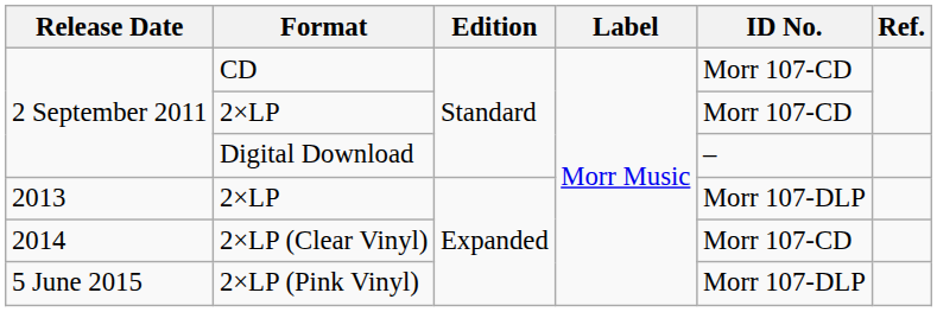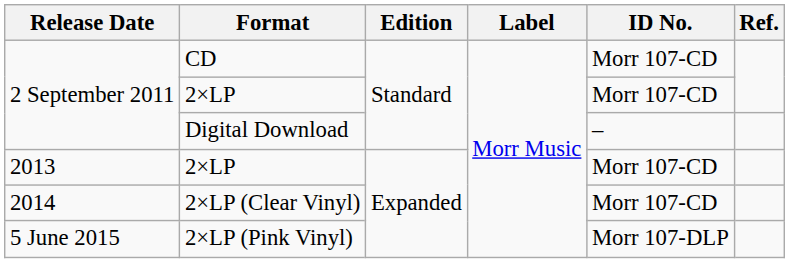 <table class="wikitable">
 <tr>
 <th>Release Date</th>
 <th>Format</th>
 <th>Edition</th>
 <th>Label</th>
 <th>ID No.</th>
 <th>Ref.</th>
 </tr>
 <tr>
 <td rowspan="3">2 September 2011</td>
 <td>CD</td>
 <td rowspan="3">Standard</td>
 <td rowspan="6"><a href='#'>Morr Music</a></td>
 <td>Morr 107-CD</td>
 <td rowspan="2"></td>
 </tr>
 <tr>
 <td>2×LP</td>
 <td>Morr 107-CD</td>
 </tr>
 <tr>
 <td>Digital Download</td>
 <td>–</td>
 <td></td>
 </tr>
 <tr>
 <td>2013</td>
 <td>2×LP</td>
 <td rowspan="3">Expanded</td>
-<td>Morr 107-DLP</td>
+<td>Morr 107-CD</td>
 <td></td>
 </tr>
 <tr>
 <td>2014</td>
 <td>2×LP (Clear Vinyl)</td>
 <td>Morr 107-CD</td>
 <td></td>
 </tr>
 <tr>
 <td>5 June 2015</td>
 <td>2×LP (Pink Vinyl)</td>
 <td>Morr 107-DLP</td>
 <td></td>
 </tr>
 </table>
